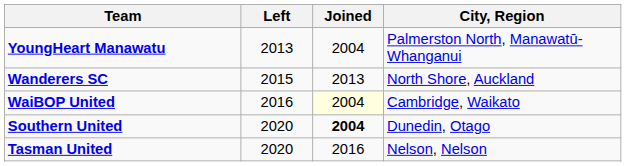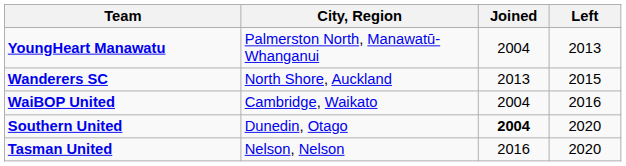 <table class="wikitable" text-align:left;">
 <tr>
 <th width=250>Team</th>
+<th width=250>City, Region</th>
+<th width=70>Joined</th>
 <th width=70>Left</th>
-<th width=70>Joined</th>
-<th width=250>City, Region</th>
 </tr>
 <tr>
 <td>  <strong><a href='#'>YoungHeart Manawatu</a></strong></td>
+<td><a href='#'>Palmerston North</a>, <a href='#'>Manawatū-Whanganui</a></td>
+<td align=center>2004</td>
 <td align=center>2013</td>
-<td align=center>2004</td>
-<td><a href='#'>Palmerston North</a>, <a href='#'>Manawatū-Whanganui</a></td>
 </tr>
 <tr>
 <td>  <strong><a href='#'>Wanderers SC</a></strong></td>
+<td><a href='#'>North Shore</a>, <a href='#'>Auckland</a></td>
+<td align=center>2013</td>
 <td align=center>2015</td>
-<td align=center>2013</td>
-<td><a href='#'>North Shore</a>, <a href='#'>Auckland</a></td>
 </tr>
 <tr>
 <td> <strong><a href='#'>WaiBOP United</a></strong></td>
+<td><a href='#'>Cambridge</a>, <a href='#'>Waikato</a></td>
+<td align=center>2004</td>
 <td align=center>2016</td>
-<td align=center style="background: lightyellow;">2004</td>
-<td><a href='#'>Cambridge</a>, <a href='#'>Waikato</a></td>
 </tr>
 <tr>
 <td>  <strong><a href='#'>Southern United</a></strong></td>
+<td><a href='#'>Dunedin</a>, <a href='#'>Otago</a></td>
+<td align=center><strong>2004</strong></td>
 <td align=center>2020</td>
-<td align=center><strong>2004</strong></td>
-<td><a href='#'>Dunedin</a>, <a href='#'>Otago</a></td>
 </tr>
 <tr>
 <td>  <strong><a href='#'>Tasman United</a></strong></td>
+<td><a href='#'>Nelson</a>, <a href='#'>Nelson</a></td>
+<td align=center>2016</td>
 <td align=center>2020</td>
-<td align=center>2016</td>
-<td><a href='#'>Nelson</a>, <a href='#'>Nelson</a></td>
 </tr>
 </table>
